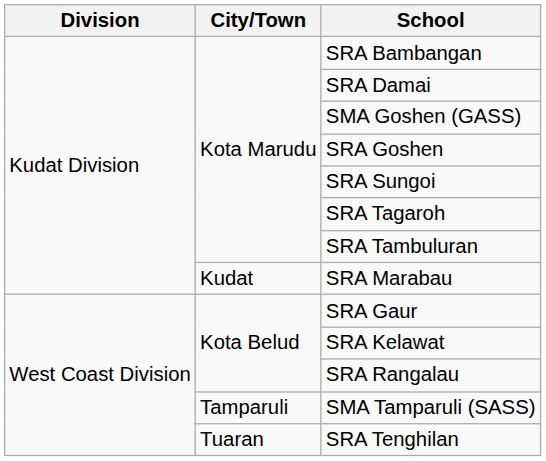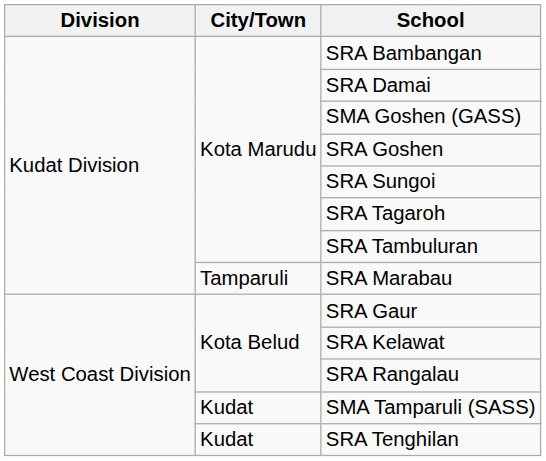 <table class="wikitable sortable">
 <tr>
 <th>Division</th>
 <th>City/Town</th>
 <th>School</th>
 </tr>
 <tr>
 <td rowspan="8">Kudat Division</td>
 <td rowspan="7">Kota Marudu</td>
 <td>SRA Bambangan</td>
 </tr>
 <tr>
 <td>SRA Damai</td>
 </tr>
 <tr>
 <td>SMA Goshen (GASS)</td>
 </tr>
 <tr>
 <td>SRA Goshen</td>
 </tr>
 <tr>
 <td>SRA Sungoi</td>
 </tr>
 <tr>
 <td>SRA Tagaroh</td>
 </tr>
 <tr>
 <td>SRA Tambuluran</td>
 </tr>
 <tr>
-<td>Kudat</td>
+<td>Tamparuli</td>
 <td>SRA Marabau</td>
 </tr>
 <tr>
 <td rowspan="5">West Coast Division</td>
 <td rowspan="3">Kota Belud</td>
 <td>SRA Gaur</td>
 </tr>
 <tr>
 <td>SRA Kelawat</td>
 </tr>
 <tr>
 <td>SRA Rangalau</td>
 </tr>
 <tr>
-<td>Tamparuli</td>
+<td>Kudat</td>
 <td>SMA Tamparuli (SASS)</td>
 </tr>
 <tr>
-<td>Tuaran</td>
+<td>Kudat</td>
 <td>SRA Tenghilan</td>
 </tr>
 </table>
